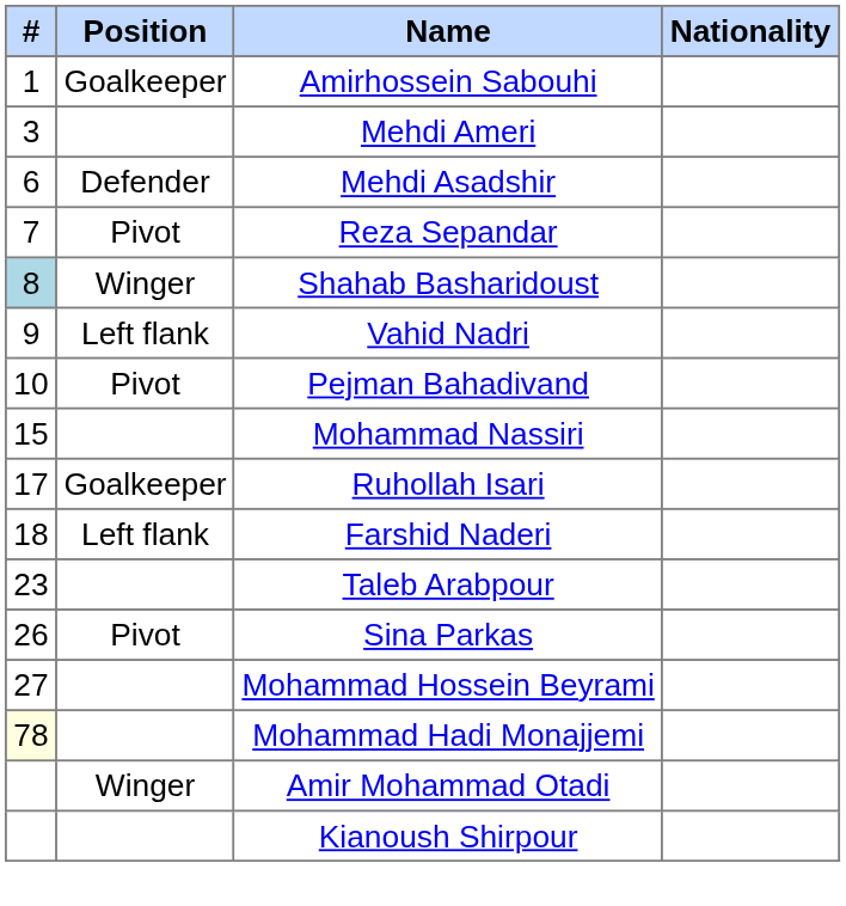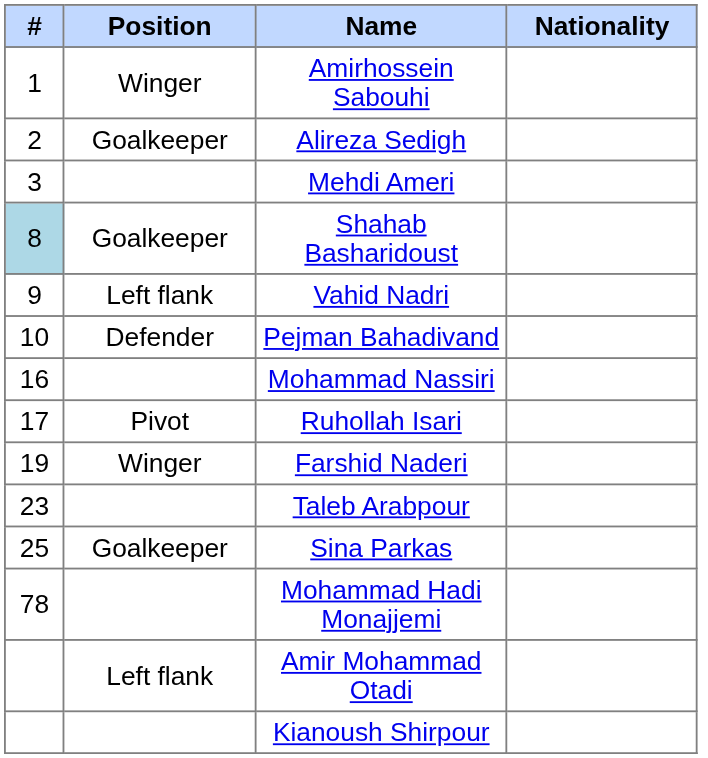 <table border=1 style="border-collapse:collapse; font-size:90%;" cellpadding=3 cellspacing=0 width=30%>
 <tr bgcolor=#C1D8FF>
 <th width=2%>#</th>
 <th width=5%>Position</th>
 <th width=10%>Name</th>
 <th width=5%>Nationality</th>
 </tr>
 <tr align=center>
 <td>1</td>
+<td>Winger</td>
+<td><a href='#'>Amirhossein Sabouhi</a></td>
+<td></td>
+</tr>
+<tr align=center>
+<td>2</td>
 <td>Goalkeeper</td>
-<td><a href='#'>Amirhossein Sabouhi</a></td>
+<td><a href='#'>Alireza Sedigh</a></td>
 <td></td>
 </tr>
 <tr align=center>
 <td>3</td>
 <td></td>
 <td><a href='#'>Mehdi Ameri</a></td>
 <td></td>
 </tr>
 <tr align=center>
-<td>6</td>
-<td>Defender</td>
-<td><a href='#'>Mehdi Asadshir</a></td>
-<td></td>
-</tr>
-<tr align=center>
-<td>7</td>
-<td>Pivot</td>
-<td><a href='#'>Reza Sepandar</a></td>
-<td></td>
-</tr>
-<tr align=center>
 <td style="background: lightblue;">8</td>
-<td>Winger</td>
+<td>Goalkeeper</td>
 <td><a href='#'>Shahab Basharidoust</a></td>
 <td></td>
 </tr>
 <tr align=center>
 <td>9</td>
 <td>Left flank</td>
 <td><a href='#'>Vahid Nadri</a></td>
 <td></td>
 </tr>
 <tr align=center>
 <td>10</td>
-<td>Pivot</td>
+<td>Defender</td>
 <td><a href='#'>Pejman Bahadivand</a></td>
 <td></td>
 </tr>
 <tr align=center>
-<td>15</td>
+<td>16</td>
 <td></td>
 <td><a href='#'>Mohammad Nassiri</a></td>
 <td></td>
 </tr>
 <tr align=center>
 <td>17</td>
-<td>Goalkeeper</td>
+<td>Pivot</td>
 <td><a href='#'>Ruhollah Isari</a></td>
 <td></td>
 </tr>
 <tr align=center>
-<td>18</td>
-<td>Left flank</td>
+<td>19</td>
+<td>Winger</td>
 <td><a href='#'>Farshid Naderi</a></td>
 <td></td>
 </tr>
 <tr align=center>
 <td>23</td>
 <td></td>
 <td><a href='#'>Taleb Arabpour</a></td>
 <td></td>
 </tr>
 <tr align=center>
-<td>26</td>
-<td>Pivot</td>
+<td>25</td>
+<td>Goalkeeper</td>
 <td><a href='#'>Sina Parkas</a></td>
 <td></td>
 </tr>
 <tr align=center>
-<td>27</td>
-<td></td>
-<td><a href='#'>Mohammad Hossein Beyrami</a></td>
-<td></td>
-</tr>
-<tr align=center>
-<td style="background: lightyellow;">78</td>
+<td>78</td>
 <td></td>
 <td><a href='#'>Mohammad Hadi Monajjemi</a></td>
 <td></td>
 </tr>
 <tr align=center>
 <td></td>
-<td>Winger</td>
+<td>Left flank</td>
 <td><a href='#'>Amir Mohammad Otadi</a></td>
 <td></td>
 </tr>
 <tr align=center>
 <td></td>
 <td></td>
 <td><a href='#'>Kianoush Shirpour</a></td>
 <td></td>
 </tr>
 <tr align=center>
 </tr>
 </table>
